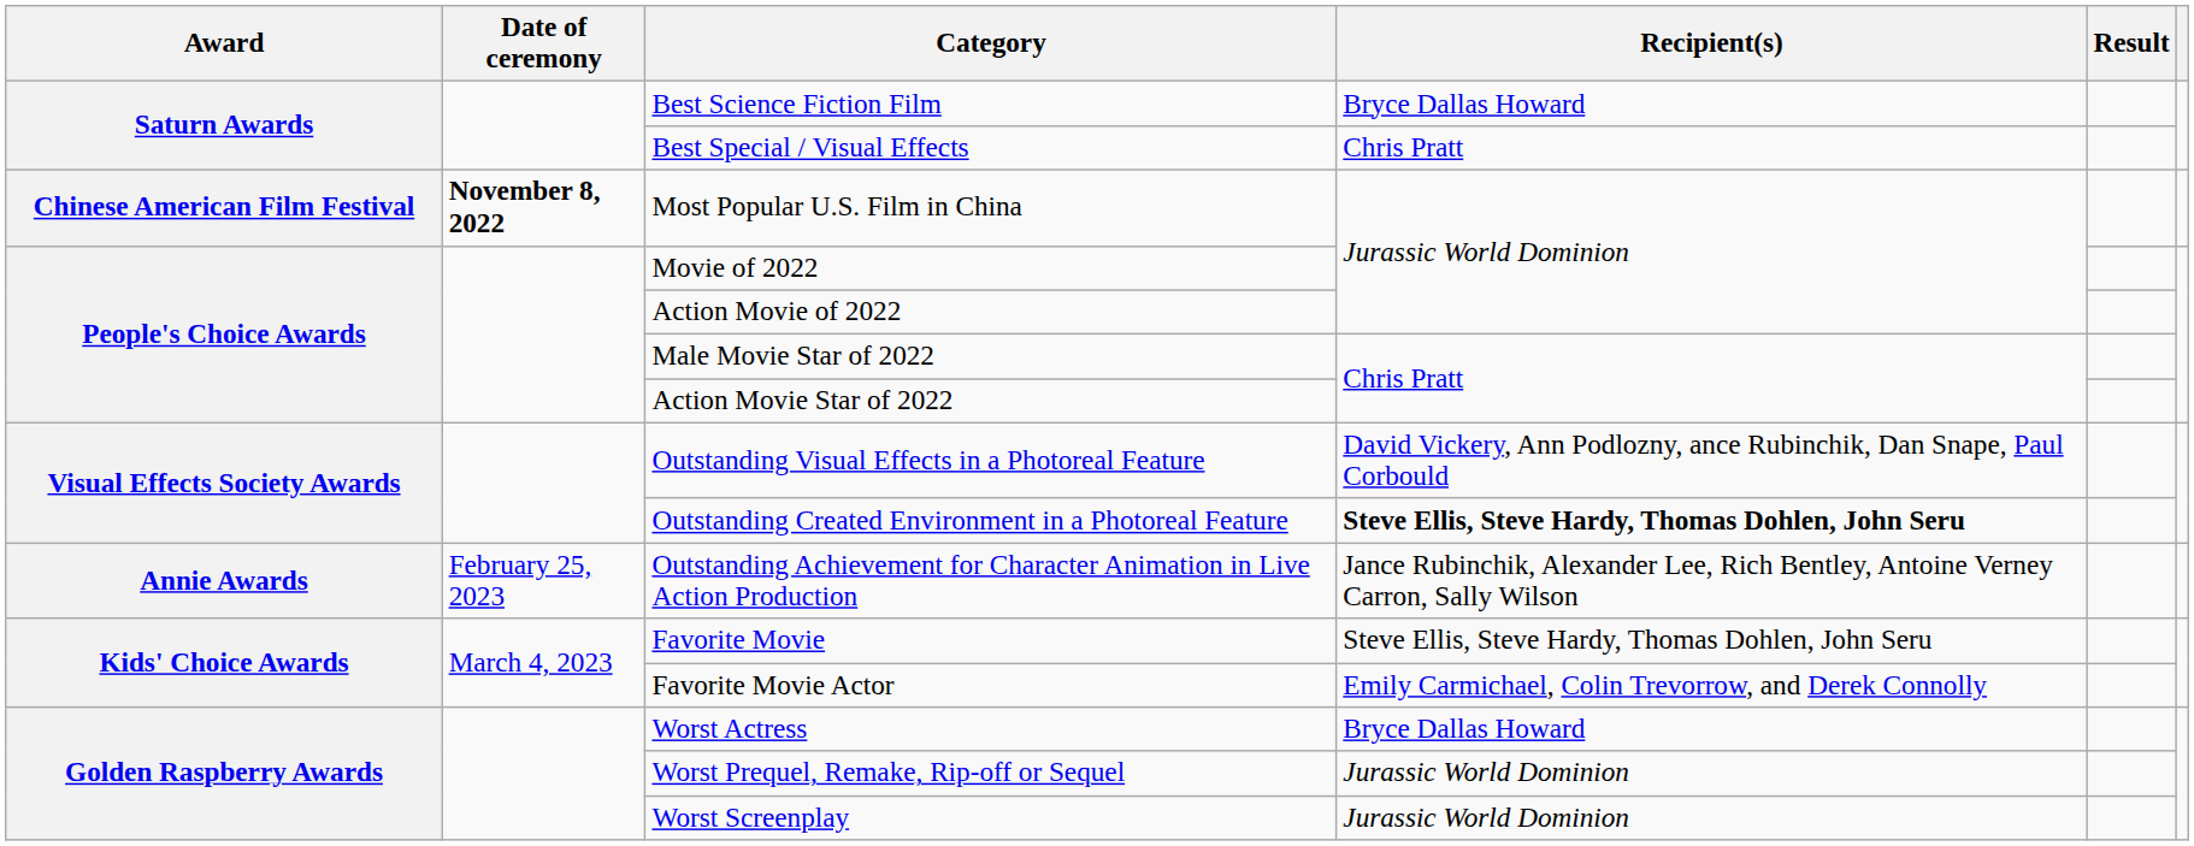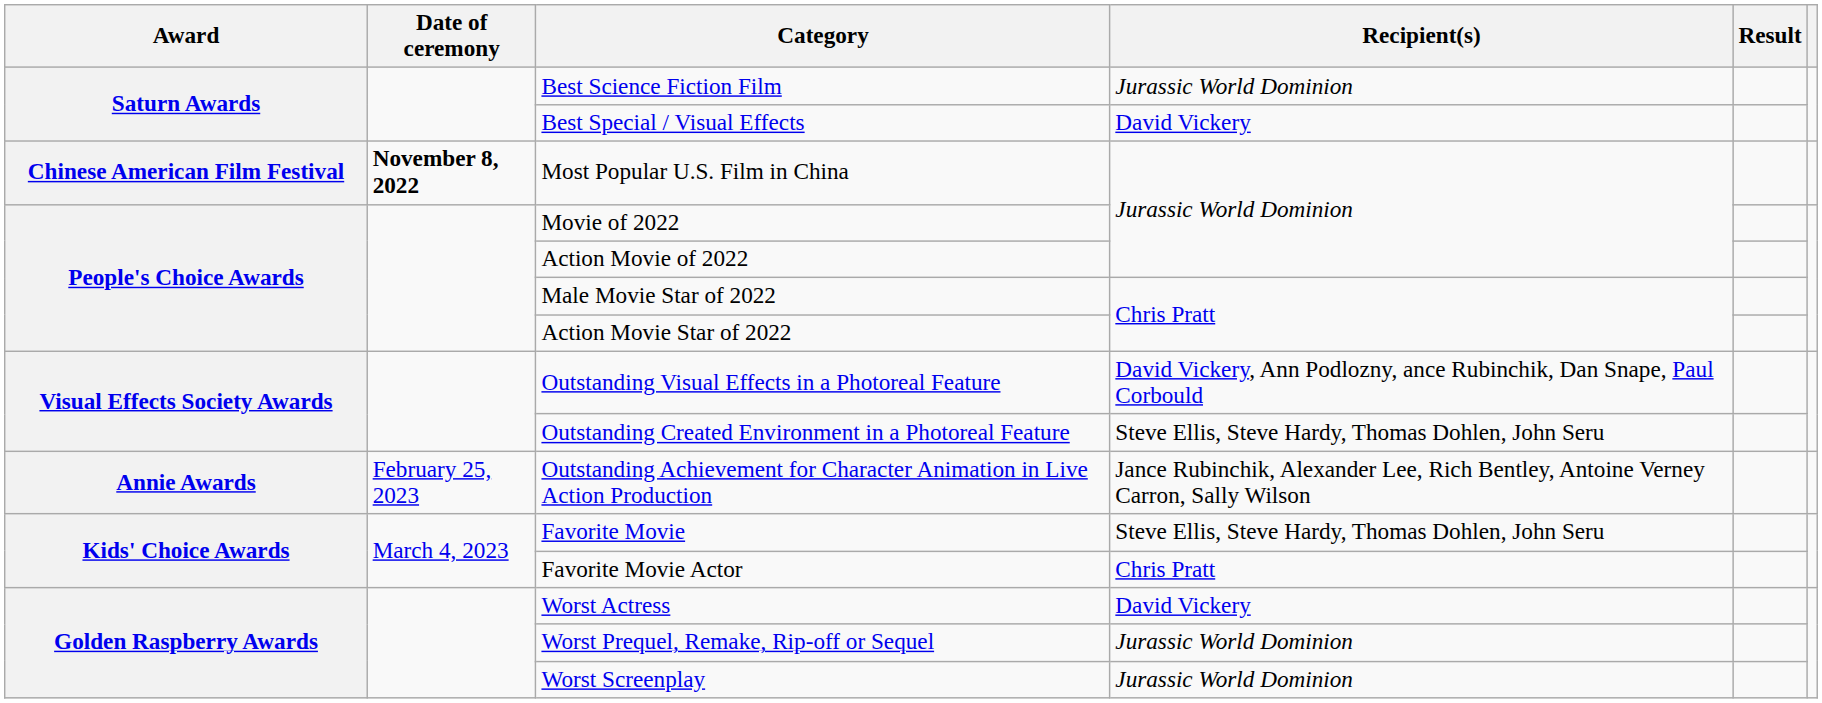 <table class="wikitable sortable plainrowheaders" style="width: 99%">
 <tr>
 <th scope="col" style="width: 20%;">Award</th>
 <th scope="col">Date of ceremony</th>
 <th scope="col">Category</th>
 <th scope="col">Recipient(s)</th>
 <th scope="col">Result</th>
 <th scope="col" class="unsortable"></th>
 </tr>
 <tr>
 <th scope="row" style="text-align:center;" rowspan="2"><a href='#'>Saturn Awards</a></th>
 <td rowspan="2"><a href='#'></a></td>
 <td><a href='#'>Best Science Fiction Film</a></td>
-<td><a href='#'>Bryce Dallas Howard</a></td>
+<td><em>Jurassic World Dominion</em></td>
 <td></td>
 <td style="text-align:center;" rowspan="2"><br></td>
 </tr>
 <tr>
 <td><a href='#'>Best Special / Visual Effects</a></td>
-<td><a href='#'>Chris Pratt</a></td>
+<td><a href='#'>David Vickery</a></td>
 <td></td>
 </tr>
 <tr>
 <th scope="row" style="text-align:center;"><a href='#'>Chinese American Film Festival</a></th>
 <td><strong>November 8, 2022</strong></td>
 <td>Most Popular U.S. Film in China</td>
 <td rowspan="3"><em>Jurassic World Dominion</em></td>
 <td></td>
 <td style="text-align:center;"></td>
 </tr>
 <tr>
 <th scope="row" style="text-align:center;" rowspan="4"><a href='#'>People's Choice Awards</a></th>
 <td rowspan="4"><a href='#'></a></td>
 <td>Movie of 2022</td>
 <td></td>
 <td style="text-align:center;" rowspan="4"></td>
 </tr>
 <tr>
 <td>Action Movie of 2022</td>
 <td></td>
 </tr>
 <tr>
 <td>Male Movie Star of 2022</td>
 <td rowspan="2"><a href='#'>Chris Pratt</a></td>
 <td></td>
 </tr>
 <tr>
 <td>Action Movie Star of 2022</td>
 <td></td>
 </tr>
 <tr>
 <th scope="row" style="text-align:center;" rowspan="2"><a href='#'>Visual Effects Society Awards</a></th>
 <td rowspan="2"><a href='#'></a></td>
 <td><a href='#'>Outstanding Visual Effects in a Photoreal Feature</a></td>
 <td><a href='#'>David Vickery</a>, Ann Podlozny, ance Rubinchik, Dan Snape, <a href='#'>Paul Corbould</a></td>
 <td></td>
 <td style="text-align:center;"  rowspan="2"></td>
 </tr>
 <tr>
 <td><a href='#'>Outstanding Created Environment in a Photoreal Feature</a></td>
-<td><strong>Steve Ellis, Steve Hardy, Thomas Dohlen, John Seru </strong></td>
+<td>Steve Ellis, Steve Hardy, Thomas Dohlen, John Seru </td>
 <td></td>
 </tr>
 <tr>
 <th scope="row" style="text-align:center;"><a href='#'>Annie Awards</a></th>
 <td><a href='#'>February 25, 2023</a></td>
 <td><a href='#'>Outstanding Achievement for Character Animation in Live Action Production</a></td>
 <td>Jance Rubinchik, Alexander Lee, Rich Bentley, Antoine Verney Carron, Sally Wilson</td>
 <td></td>
 <td style="text-align:center;"></td>
 </tr>
 <tr>
 <th scope="row" style="text-align:center;" rowspan="2"><a href='#'>Kids' Choice Awards</a></th>
 <td rowspan="2"><a href='#'>March 4, 2023</a></td>
 <td><a href='#'>Favorite Movie</a></td>
 <td>Steve Ellis, Steve Hardy, Thomas Dohlen, John Seru </td>
 <td></td>
 <td rowspan="2" style="text-align:center;"></td>
 </tr>
 <tr>
 <td>Favorite Movie Actor</td>
-<td><a href='#'>Emily Carmichael</a>, <a href='#'>Colin Trevorrow</a>, and <a href='#'>Derek Connolly</a></td>
+<td><a href='#'>Chris Pratt</a></td>
 <td></td>
 </tr>
 <tr>
 <th scope="row" style="text-align:center;" rowspan="3"><a href='#'>Golden Raspberry Awards</a></th>
 <td rowspan="3"><a href='#'></a></td>
 <td><a href='#'>Worst Actress</a></td>
-<td><a href='#'>Bryce Dallas Howard</a></td>
+<td><a href='#'>David Vickery</a></td>
 <td></td>
 <td rowspan="3" style="text-align:center;"></td>
 </tr>
 <tr>
 <td><a href='#'>Worst Prequel, Remake, Rip-off or Sequel</a></td>
 <td><em>Jurassic World Dominion</em></td>
 <td></td>
 </tr>
 <tr>
 <td><a href='#'>Worst Screenplay</a></td>
 <td><em>Jurassic World Dominion</em></td>
 <td></td>
 </tr>
 </table>
